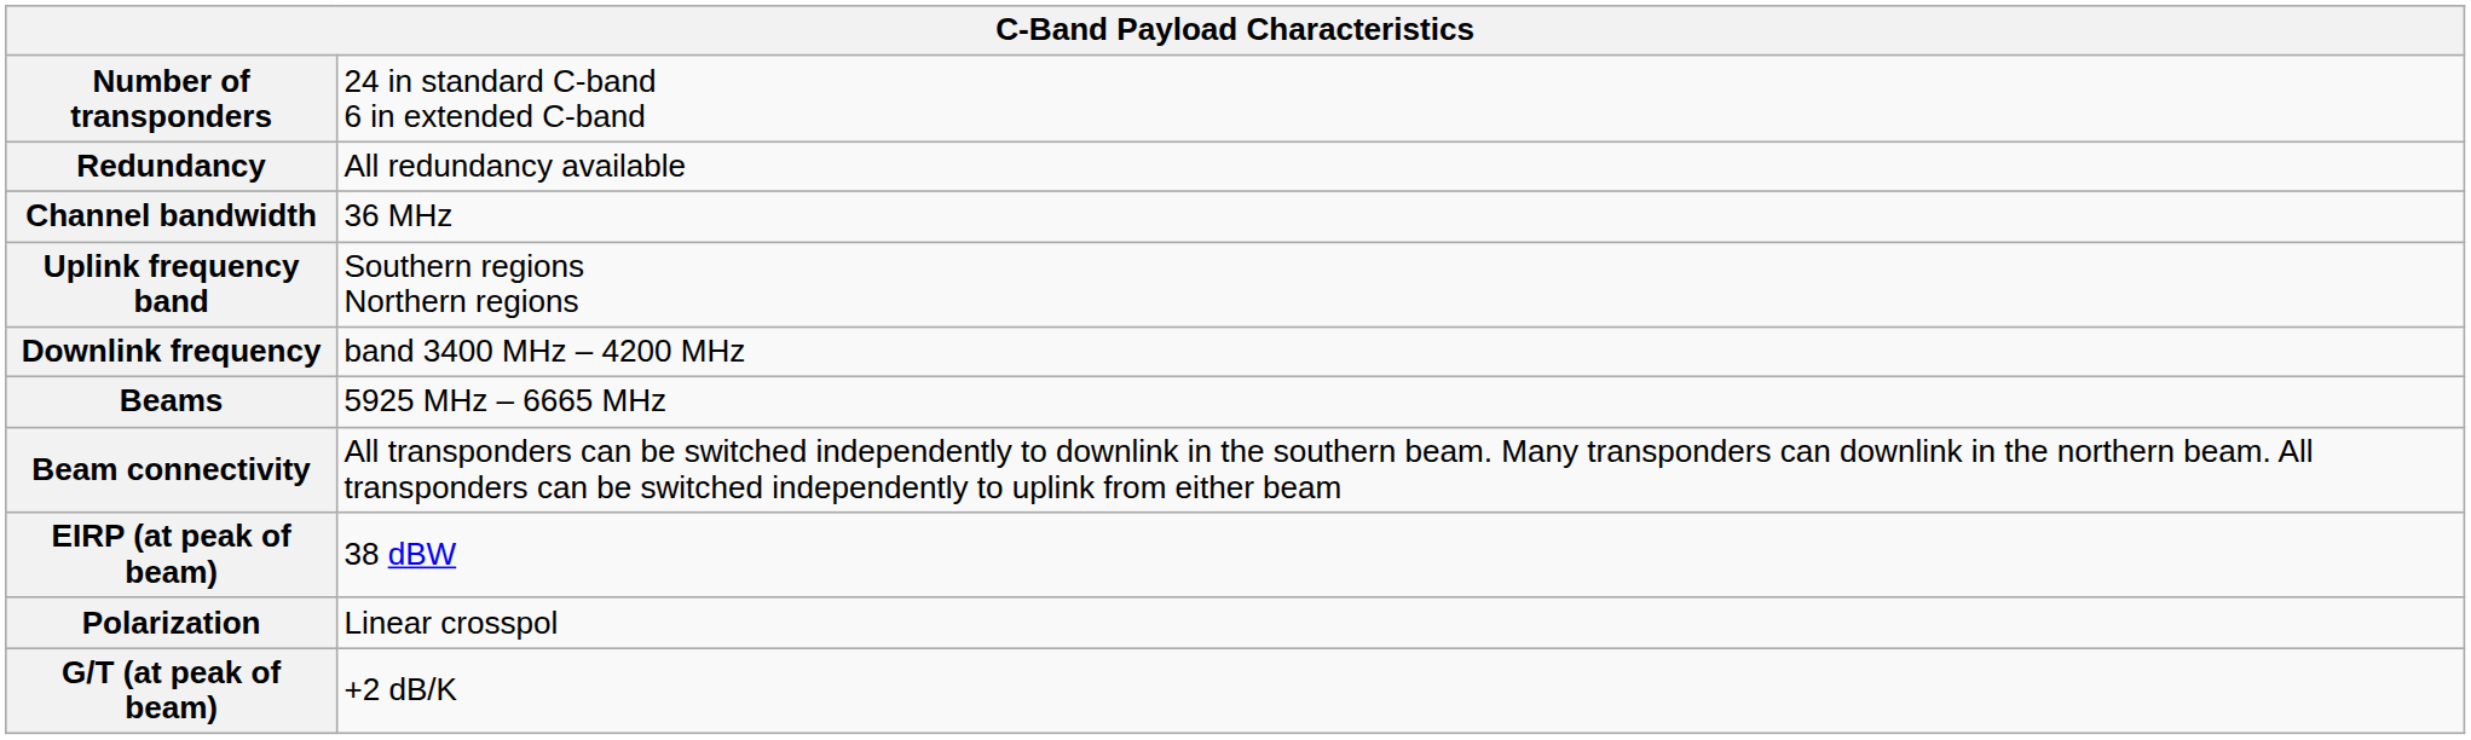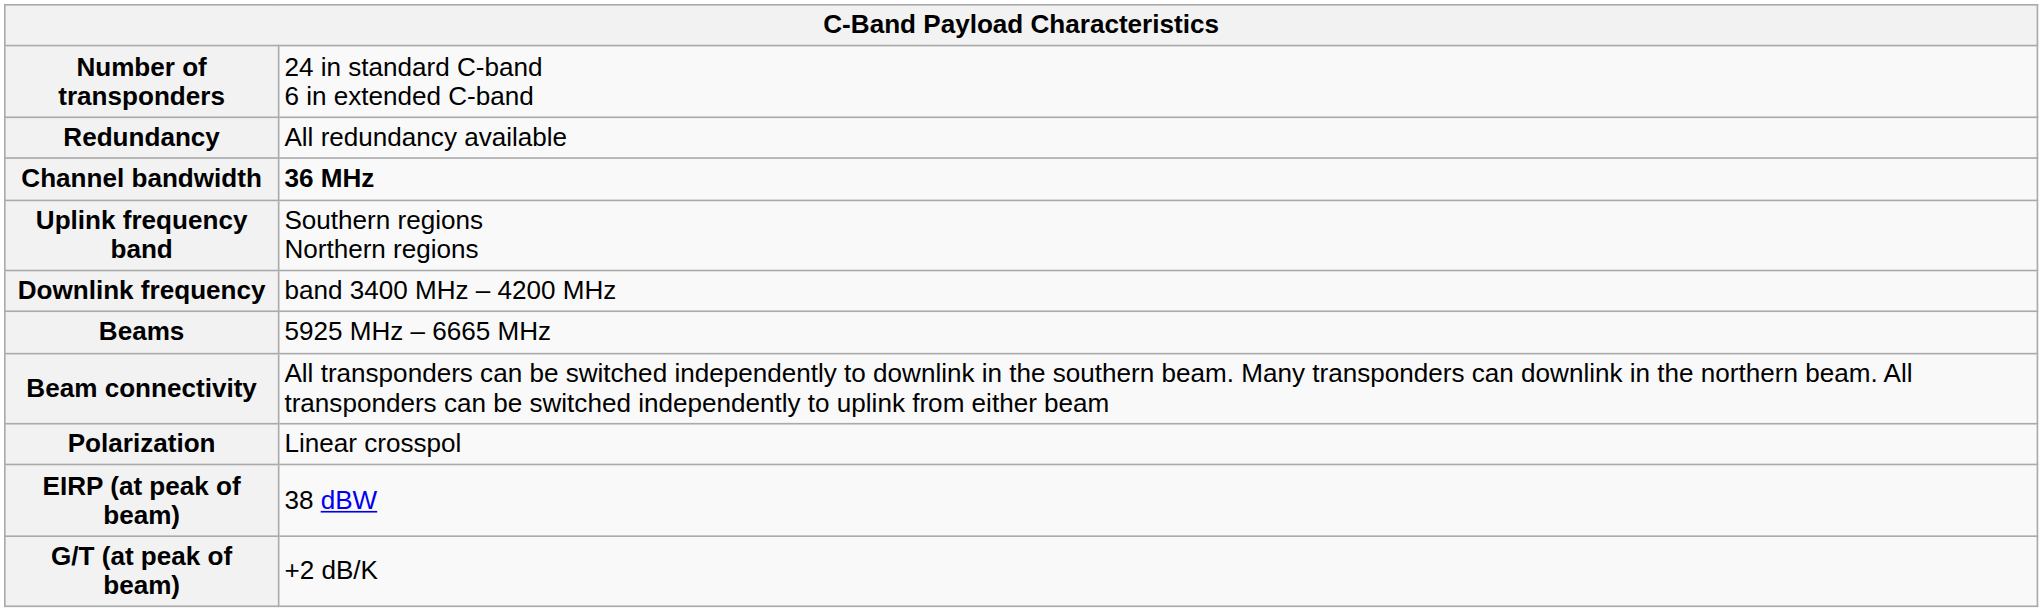 <table class="wikitable">
 <tr>
 <th colspan="2">C-Band Payload Characteristics</th>
 </tr>
 <tr>
 <th scope="row">Number of transponders</th>
 <td>24 in standard C-band<br>6 in extended C-band</td>
 </tr>
 <tr>
 <th scope="row">Redundancy</th>
 <td>All redundancy available</td>
 </tr>
 <tr>
 <th scope="row">Channel bandwidth</th>
-<td>36 MHz</td>
+<td><strong>36 MHz</strong></td>
 </tr>
 <tr>
 <th scope="row">Uplink frequency band</th>
 <td>Southern regions<br>Northern regions</td>
 </tr>
 <tr>
 <th scope="row">Downlink frequency</th>
 <td>band 3400 MHz – 4200 MHz</td>
 </tr>
 <tr>
 <th scope="row">Beams</th>
 <td>5925 MHz – 6665 MHz</td>
 </tr>
 <tr>
 <th scope="row">Beam connectivity</th>
 <td>All transponders can be switched independently to downlink in the southern beam. Many transponders can downlink in the northern beam. All transponders can be switched independently to uplink from either beam</td>
 </tr>
 <tr>
+<th scope="row">Polarization</th>
+<td>Linear crosspol</td>
+</tr>
+<tr>
 <th scope="row">EIRP (at peak of beam)</th>
 <td>38 <a href='#'>dBW</a></td>
-</tr>
-<tr>
-<th scope="row">Polarization</th>
-<td>Linear crosspol</td>
 </tr>
 <tr>
 <th scope="row">G/T (at peak of beam)</th>
 <td>+2 dB/K</td>
 </tr>
 </table>
